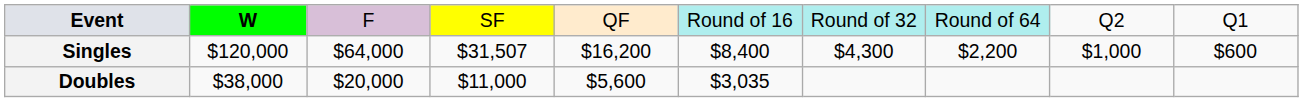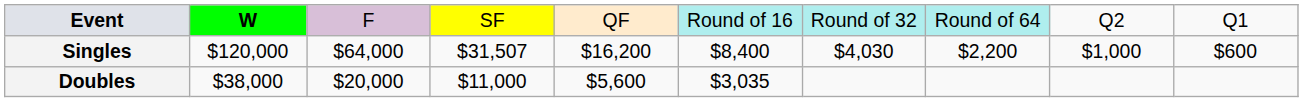 <table class=wikitable style=font-size:90%;text-align:center>
 <tr>
 <td width=130 bgcolor=dfe2e9><strong>Event</strong></td>
 <td width=80 bgcolor=lime><strong>W</strong></td>
 <td width=85 bgcolor=thistle>F</td>
 <td width=85 bgcolor=ffff00>SF</td>
 <td width=85 bgcolor=ffebcd>QF</td>
 <td width=85 bgcolor=afeeee>Round of 16</td>
 <td width=85 bgcolor=afeeee>Round of 32</td>
 <td width=85 bgcolor=afeeee>Round of 64</td>
 <td width=85>Q2</td>
 <td width=85>Q1</td>
 </tr>
 <tr>
 <th style=background:#f3f3f3>Singles</th>
 <td>$120,000</td>
 <td>$64,000</td>
 <td>$31,507</td>
 <td>$16,200</td>
 <td>$8,400</td>
-<td>$4,300</td>
+<td>$4,030</td>
 <td>$2,200</td>
 <td>$1,000</td>
 <td>$600</td>
 </tr>
 <tr>
 <th style=background:#f3f3f3>Doubles</th>
 <td>$38,000</td>
 <td>$20,000</td>
 <td>$11,000</td>
 <td>$5,600</td>
 <td>$3,035</td>
 <td></td>
 <td></td>
 <td></td>
 <td></td>
 </tr>
 </table>
